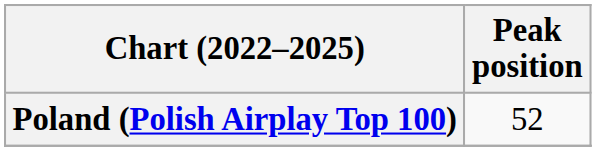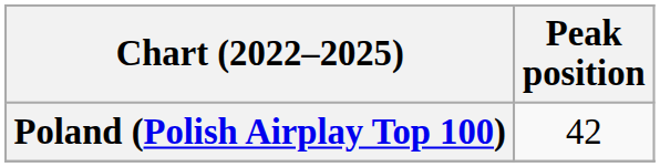 <table class="wikitable sortable plainrowheaders" style="text-align:center">
 <tr>
 <th scope="col">Chart (2022–2025)</th>
 <th scope="col">Peak<br>position</th>
 </tr>
 <tr>
 <th scope="row">Poland (<a href='#'>Polish Airplay Top 100</a>)</th>
-<td>52</td>
+<td>42</td>
 </tr>
 <tr>
 </tr>
 <tr>
 </tr>
 </table>
